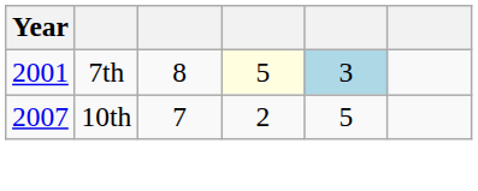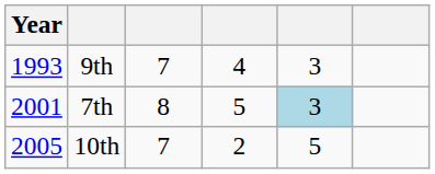 <table class="wikitable" style="text-align: center;">
 <tr>
 <th>Year</th>
 <th></th>
 <th width=40></th>
 <th width=40></th>
 <th width=40></th>
 <th width=40></th>
 </tr>
 <tr>
+<td> <a href='#'>1993</a></td>
+<td>9th</td>
+<td>7</td>
+<td>4</td>
+<td>3</td>
+<td></td>
+</tr>
+<tr>
 <td> <a href='#'>2001</a></td>
 <td>7th</td>
 <td>8</td>
-<td style="background: lightyellow;">5</td>
+<td>5</td>
 <td style="background: lightblue;">3</td>
 <td></td>
 </tr>
 <tr>
-<td> <a href='#'>2007</a></td>
+<td> <a href='#'>2005</a></td>
 <td>10th</td>
 <td>7</td>
 <td>2</td>
 <td>5</td>
 <td></td>
 </tr>
 </table>
